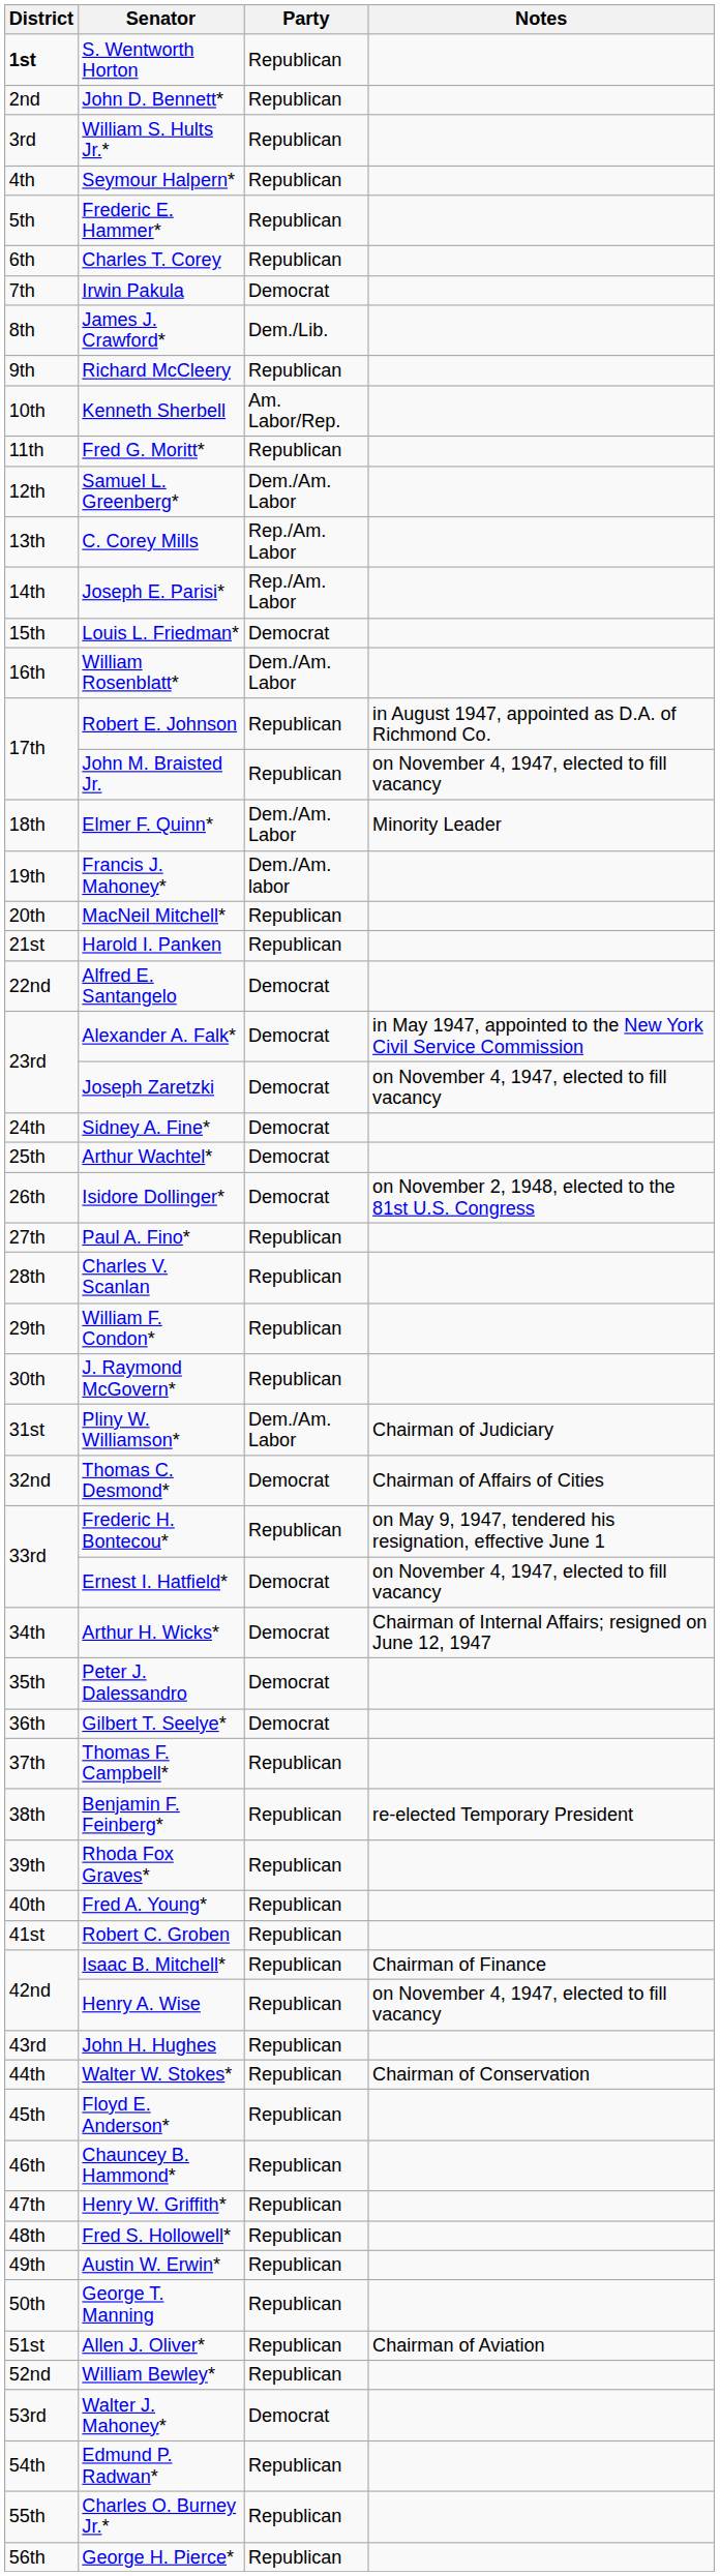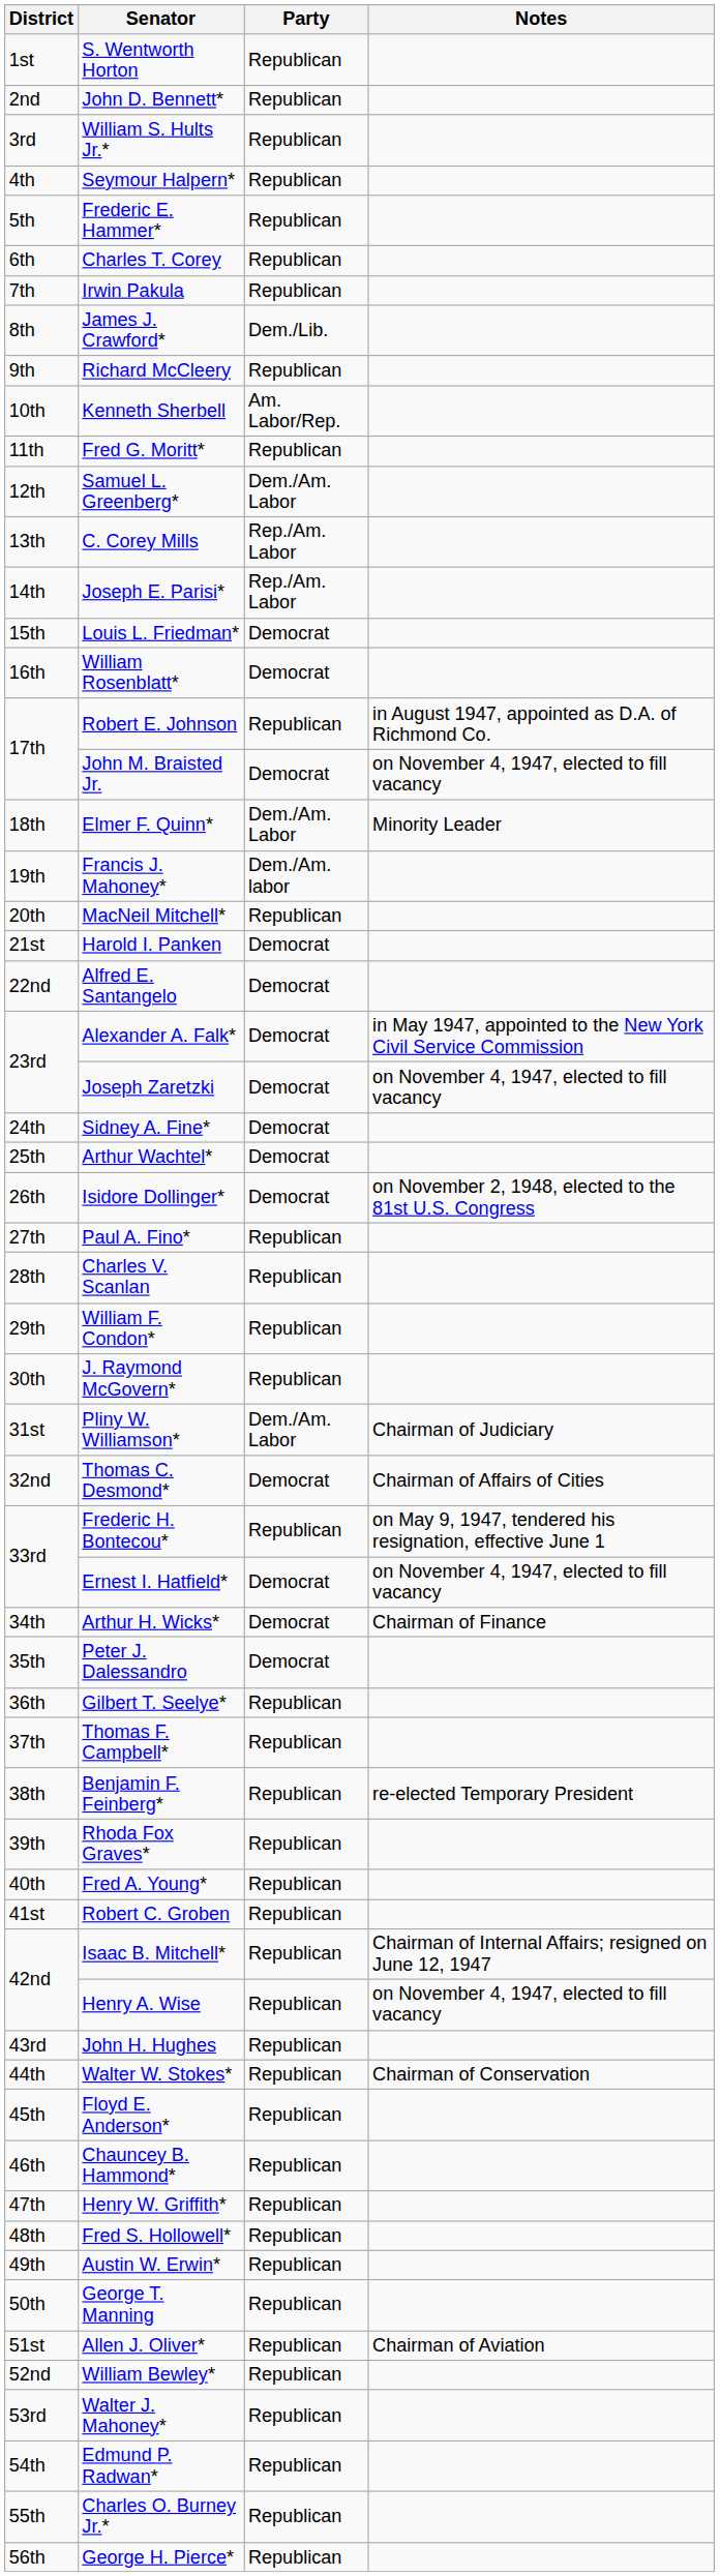 <table class=wikitable>
 <tr>
 <th>District</th>
 <th>Senator</th>
 <th>Party</th>
 <th>Notes</th>
 </tr>
 <tr>
-<td><strong>1st</strong></td>
+<td>1st</td>
 <td><a href='#'>S. Wentworth Horton</a></td>
 <td>Republican</td>
 <td></td>
 </tr>
 <tr>
 <td>2nd</td>
 <td><a href='#'>John D. Bennett</a>*</td>
 <td>Republican</td>
 <td></td>
 </tr>
 <tr>
 <td>3rd</td>
 <td><a href='#'>William S. Hults Jr.</a>*</td>
 <td>Republican</td>
 <td></td>
 </tr>
 <tr>
 <td>4th</td>
 <td><a href='#'>Seymour Halpern</a>*</td>
 <td>Republican</td>
 <td></td>
 </tr>
 <tr>
 <td>5th</td>
 <td><a href='#'>Frederic E. Hammer</a>*</td>
 <td>Republican</td>
 <td></td>
 </tr>
 <tr>
 <td>6th</td>
 <td><a href='#'>Charles T. Corey</a></td>
 <td>Republican</td>
 <td></td>
 </tr>
 <tr>
 <td>7th</td>
 <td><a href='#'>Irwin Pakula</a></td>
-<td>Democrat</td>
+<td>Republican</td>
 <td></td>
 </tr>
 <tr>
 <td>8th</td>
 <td><a href='#'>James J. Crawford</a>*</td>
 <td>Dem./Lib.</td>
 <td></td>
 </tr>
 <tr>
 <td>9th</td>
 <td><a href='#'>Richard McCleery</a></td>
 <td>Republican</td>
 <td></td>
 </tr>
 <tr>
 <td>10th</td>
 <td><a href='#'>Kenneth Sherbell</a></td>
 <td>Am. Labor/Rep.</td>
 <td></td>
 </tr>
 <tr>
 <td>11th</td>
 <td><a href='#'>Fred G. Moritt</a>*</td>
 <td>Republican</td>
 <td></td>
 </tr>
 <tr>
 <td>12th</td>
 <td><a href='#'>Samuel L. Greenberg</a>*</td>
 <td>Dem./Am. Labor</td>
 <td></td>
 </tr>
 <tr>
 <td>13th</td>
 <td><a href='#'>C. Corey Mills</a></td>
 <td>Rep./Am. Labor</td>
 <td></td>
 </tr>
 <tr>
 <td>14th</td>
 <td><a href='#'>Joseph E. Parisi</a>*</td>
 <td>Rep./Am. Labor</td>
 <td></td>
 </tr>
 <tr>
 <td>15th</td>
 <td><a href='#'>Louis L. Friedman</a>*</td>
 <td>Democrat</td>
 <td></td>
 </tr>
 <tr>
 <td>16th</td>
 <td><a href='#'>William Rosenblatt</a>*</td>
-<td>Dem./Am. Labor</td>
+<td>Democrat</td>
 <td></td>
 </tr>
 <tr>
 <td rowspan="2">17th</td>
 <td><a href='#'>Robert E. Johnson</a></td>
 <td>Republican</td>
 <td>in August 1947, appointed as D.A. of Richmond Co.</td>
 </tr>
 <tr>
 <td><a href='#'>John M. Braisted Jr.</a></td>
-<td>Republican</td>
+<td>Democrat</td>
 <td>on November 4, 1947, elected to fill vacancy</td>
 </tr>
 <tr>
 <td>18th</td>
 <td><a href='#'>Elmer F. Quinn</a>*</td>
 <td>Dem./Am. Labor</td>
 <td>Minority Leader</td>
 </tr>
 <tr>
 <td>19th</td>
 <td><a href='#'>Francis J. Mahoney</a>*</td>
 <td>Dem./Am. labor</td>
 <td></td>
 </tr>
 <tr>
 <td>20th</td>
 <td><a href='#'>MacNeil Mitchell</a>*</td>
 <td>Republican</td>
 <td></td>
 </tr>
 <tr>
 <td>21st</td>
 <td><a href='#'>Harold I. Panken</a></td>
-<td>Republican</td>
+<td>Democrat</td>
 <td></td>
 </tr>
 <tr>
 <td>22nd</td>
 <td><a href='#'>Alfred E. Santangelo</a></td>
 <td>Democrat</td>
 <td></td>
 </tr>
 <tr>
 <td rowspan="2">23rd</td>
 <td><a href='#'>Alexander A. Falk</a>*</td>
 <td>Democrat</td>
 <td>in May 1947, appointed to the <a href='#'>New York Civil Service Commission</a></td>
 </tr>
 <tr>
 <td><a href='#'>Joseph Zaretzki</a></td>
 <td>Democrat</td>
 <td>on November 4, 1947, elected to fill vacancy</td>
 </tr>
 <tr>
 <td>24th</td>
 <td><a href='#'>Sidney A. Fine</a>*</td>
 <td>Democrat</td>
 <td></td>
 </tr>
 <tr>
 <td>25th</td>
 <td><a href='#'>Arthur Wachtel</a>*</td>
 <td>Democrat</td>
 <td></td>
 </tr>
 <tr>
 <td>26th</td>
 <td><a href='#'>Isidore Dollinger</a>*</td>
 <td>Democrat</td>
 <td>on November 2, 1948, elected to the <a href='#'>81st U.S. Congress</a></td>
 </tr>
 <tr>
 <td>27th</td>
 <td><a href='#'>Paul A. Fino</a>*</td>
 <td>Republican</td>
 <td></td>
 </tr>
 <tr>
 <td>28th</td>
 <td><a href='#'>Charles V. Scanlan</a></td>
 <td>Republican</td>
 <td></td>
 </tr>
 <tr>
 <td>29th</td>
 <td><a href='#'>William F. Condon</a>*</td>
 <td>Republican</td>
 <td></td>
 </tr>
 <tr>
 <td>30th</td>
 <td><a href='#'>J. Raymond McGovern</a>*</td>
 <td>Republican</td>
 <td></td>
 </tr>
 <tr>
 <td>31st</td>
 <td><a href='#'>Pliny W. Williamson</a>*</td>
 <td>Dem./Am. Labor</td>
 <td>Chairman of Judiciary</td>
 </tr>
 <tr>
 <td>32nd</td>
 <td><a href='#'>Thomas C. Desmond</a>*</td>
 <td>Democrat</td>
 <td>Chairman of Affairs of Cities</td>
 </tr>
 <tr>
 <td rowspan="2">33rd</td>
 <td><a href='#'>Frederic H. Bontecou</a>*</td>
 <td>Republican</td>
 <td>on May 9, 1947, tendered his resignation, effective June 1</td>
 </tr>
 <tr>
 <td><a href='#'>Ernest I. Hatfield</a>*</td>
 <td>Democrat</td>
 <td>on November 4, 1947, elected to fill vacancy</td>
 </tr>
 <tr>
 <td>34th</td>
 <td><a href='#'>Arthur H. Wicks</a>*</td>
 <td>Democrat</td>
-<td>Chairman of Internal Affairs; resigned on June 12, 1947</td>
+<td>Chairman of Finance</td>
 </tr>
 <tr>
 <td>35th</td>
 <td><a href='#'>Peter J. Dalessandro</a></td>
 <td>Democrat</td>
 <td></td>
 </tr>
 <tr>
 <td>36th</td>
 <td><a href='#'>Gilbert T. Seelye</a>*</td>
-<td>Democrat</td>
+<td>Republican</td>
 <td></td>
 </tr>
 <tr>
 <td>37th</td>
 <td><a href='#'>Thomas F. Campbell</a>*</td>
 <td>Republican</td>
 <td></td>
 </tr>
 <tr>
 <td>38th</td>
 <td><a href='#'>Benjamin F. Feinberg</a>*</td>
 <td>Republican</td>
 <td>re-elected Temporary President</td>
 </tr>
 <tr>
 <td>39th</td>
 <td><a href='#'>Rhoda Fox Graves</a>*</td>
 <td>Republican</td>
 <td></td>
 </tr>
 <tr>
 <td>40th</td>
 <td><a href='#'>Fred A. Young</a>*</td>
 <td>Republican</td>
 <td></td>
 </tr>
 <tr>
 <td>41st</td>
 <td><a href='#'>Robert C. Groben</a></td>
 <td>Republican</td>
 <td></td>
 </tr>
 <tr>
 <td rowspan="2">42nd</td>
 <td><a href='#'>Isaac B. Mitchell</a>*</td>
 <td>Republican</td>
-<td>Chairman of Finance</td>
+<td>Chairman of Internal Affairs; resigned on June 12, 1947</td>
 </tr>
 <tr>
 <td><a href='#'>Henry A. Wise</a></td>
 <td>Republican</td>
 <td>on November 4, 1947, elected to fill vacancy</td>
 </tr>
 <tr>
 <td>43rd</td>
 <td><a href='#'>John H. Hughes</a></td>
 <td>Republican</td>
 <td></td>
 </tr>
 <tr>
 <td>44th</td>
 <td><a href='#'>Walter W. Stokes</a>*</td>
 <td>Republican</td>
 <td>Chairman of Conservation</td>
 </tr>
 <tr>
 <td>45th</td>
 <td><a href='#'>Floyd E. Anderson</a>*</td>
 <td>Republican</td>
 <td></td>
 </tr>
 <tr>
 <td>46th</td>
 <td><a href='#'>Chauncey B. Hammond</a>*</td>
 <td>Republican</td>
 <td></td>
 </tr>
 <tr>
 <td>47th</td>
 <td><a href='#'>Henry W. Griffith</a>*</td>
 <td>Republican</td>
 <td></td>
 </tr>
 <tr>
 <td>48th</td>
 <td><a href='#'>Fred S. Hollowell</a>*</td>
 <td>Republican</td>
 <td></td>
 </tr>
 <tr>
 <td>49th</td>
 <td><a href='#'>Austin W. Erwin</a>*</td>
 <td>Republican</td>
 <td></td>
 </tr>
 <tr>
 <td>50th</td>
 <td><a href='#'>George T. Manning</a></td>
 <td>Republican</td>
 <td></td>
 </tr>
 <tr>
 <td>51st</td>
 <td><a href='#'>Allen J. Oliver</a>*</td>
 <td>Republican</td>
 <td>Chairman of Aviation</td>
 </tr>
 <tr>
 <td>52nd</td>
 <td><a href='#'>William Bewley</a>*</td>
 <td>Republican</td>
 <td></td>
 </tr>
 <tr>
 <td>53rd</td>
 <td><a href='#'>Walter J. Mahoney</a>*</td>
-<td>Democrat</td>
+<td>Republican</td>
 <td></td>
 </tr>
 <tr>
 <td>54th</td>
 <td><a href='#'>Edmund P. Radwan</a>*</td>
 <td>Republican</td>
 <td></td>
 </tr>
 <tr>
 <td>55th</td>
 <td><a href='#'>Charles O. Burney Jr.</a>*</td>
 <td>Republican</td>
 <td></td>
 </tr>
 <tr>
 <td>56th</td>
 <td><a href='#'>George H. Pierce</a>*</td>
 <td>Republican</td>
 <td></td>
 </tr>
 <tr>
 </tr>
 </table>
